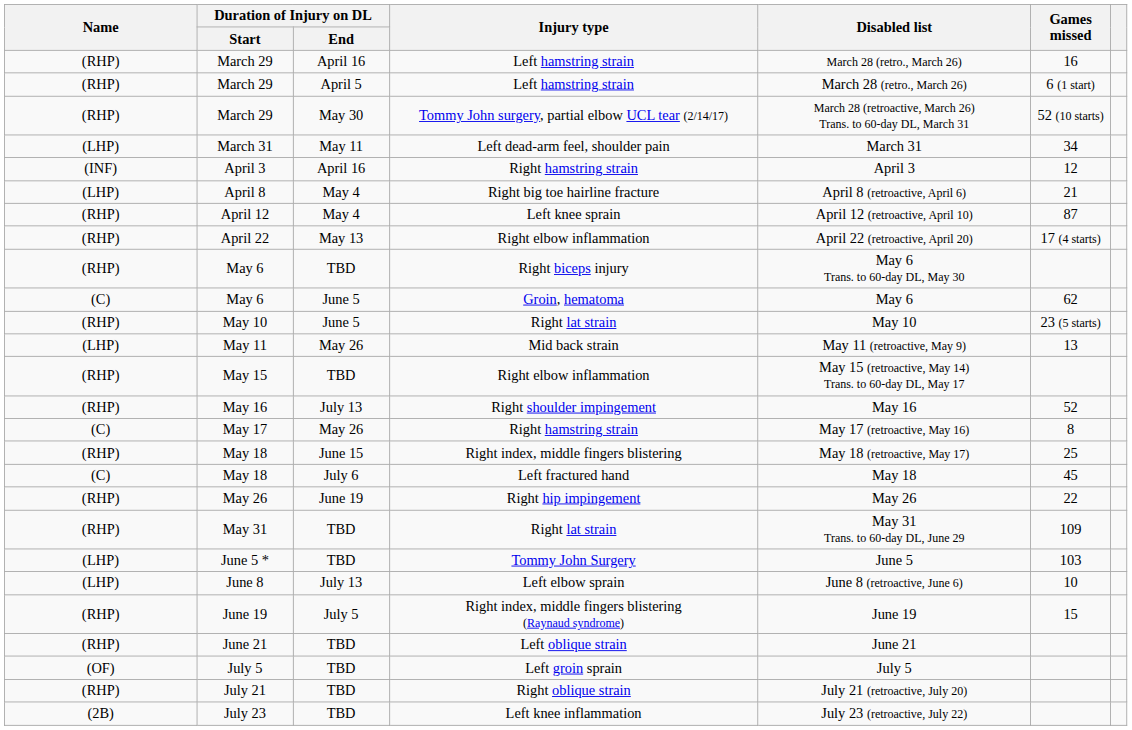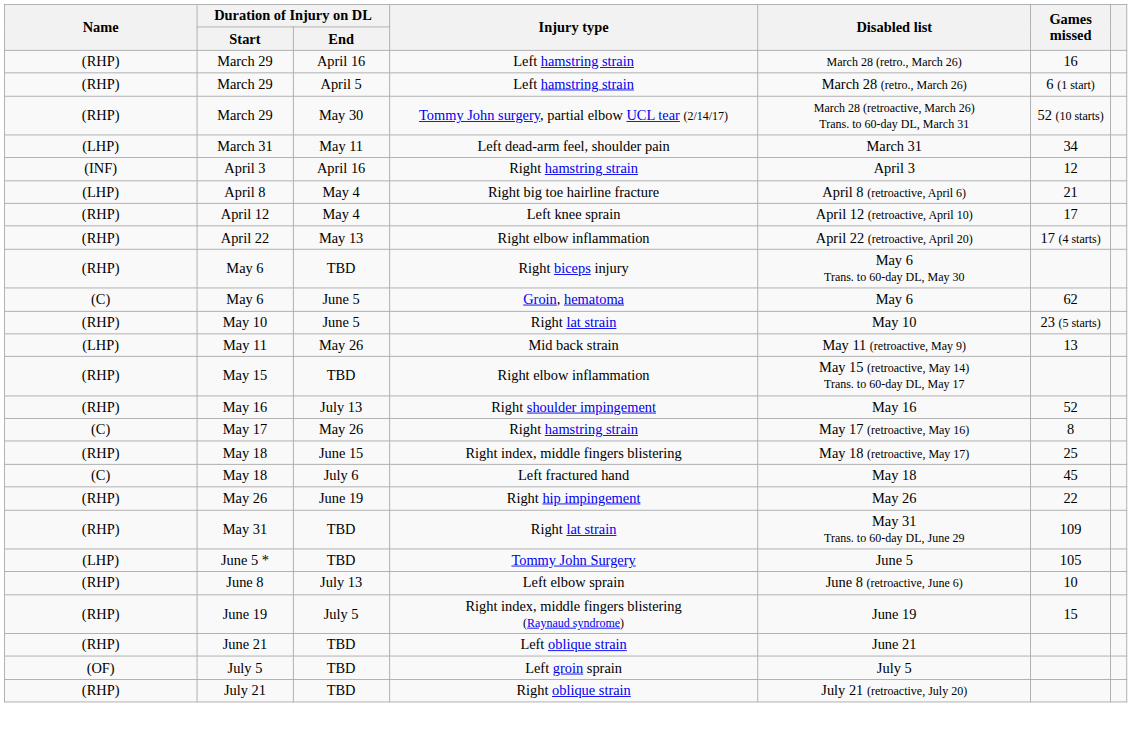 <table class="wikitable sortable collapsible" style="text-align:center;">
 <tr>
 <th rowspan="2" style="#ba0c2f" width="12%">Name</th>
 <th colspan="2" style="#ba0c2f" width="12%">Duration of Injury on DL</th>
 <th rowspan="2" style="#ba0c2f" width="23%">Injury type</th>
 <th rowspan="2" style="#ba0c2f" width="17%">Disabled list</th>
 <th rowspan="2" style="#ba0c2f" width="05%">Games missed</th>
 <th rowspan="2" style="#ba0c2f" width="01%"></th>
 </tr>
 <tr>
 <th style="#ba0c2f" width="6%">Start</th>
 <th style="#ba0c2f" width="6%">End</th>
 </tr>
 <tr>
 <td> (RHP)</td>
 <td>March 29</td>
 <td>April 16</td>
 <td>Left <a href='#'>hamstring strain</a></td>
 <td><small>March 28 (retro., March 26)</small></td>
 <td>16 </td>
 <td></td>
 </tr>
 <tr>
 <td> (RHP)</td>
 <td>March 29</td>
 <td>April 5</td>
 <td>Left <a href='#'>hamstring strain</a></td>
 <td>March 28 <small>(retro., March 26)</small></td>
 <td>6 <small>(1 start)</small> </td>
 <td></td>
 </tr>
 <tr>
 <td> (RHP)</td>
 <td>March 29</td>
 <td>May 30</td>
 <td><a href='#'>Tommy John surgery</a>, partial elbow <a href='#'>UCL tear</a> <small>(2/14/17) </small></td>
 <td><small>March 28 (retroactive, March 26)</small><br> <small>Trans. to 60-day DL, March 31</small></td>
 <td>52 <small>(10 starts)</small> </td>
 <td></td>
 </tr>
 <tr>
 <td> (LHP)</td>
 <td>March 31</td>
 <td>May 11</td>
 <td>Left dead-arm feel, shoulder pain</td>
 <td>March 31</td>
 <td>34 </td>
 <td></td>
 </tr>
 <tr>
 <td> (INF)</td>
 <td>April 3</td>
 <td>April 16</td>
 <td>Right <a href='#'>hamstring strain</a></td>
 <td>April 3</td>
 <td>12 </td>
 <td></td>
 </tr>
 <tr>
 <td> (LHP)</td>
 <td>April 8</td>
 <td>May 4</td>
 <td>Right big toe hairline fracture</td>
 <td>April 8 <small>(retroactive, April 6)</small></td>
 <td>21 </td>
 <td></td>
 </tr>
 <tr>
 <td> (RHP)</td>
 <td>April 12</td>
 <td>May 4</td>
 <td>Left knee sprain</td>
 <td>April 12 <small>(retroactive, April 10)</small></td>
-<td>87 </td>
+<td>17 </td>
 <td></td>
 </tr>
 <tr>
 <td> (RHP)</td>
 <td>April 22</td>
 <td>May 13</td>
 <td>Right elbow inflammation</td>
 <td>April 22 <small>(retroactive, April 20)</small></td>
 <td>17 <small>(4 starts)</small> </td>
 <td></td>
 </tr>
 <tr>
 <td> (RHP)</td>
 <td>May 6</td>
 <td>TBD</td>
 <td>Right <a href='#'>biceps</a> injury</td>
 <td>May 6  <br> <small>Trans. to 60-day DL, May 30</small></td>
 <td></td>
 <td></td>
 </tr>
 <tr>
 <td> (C)</td>
 <td>May 6</td>
 <td>June 5</td>
 <td><a href='#'>Groin</a>, <a href='#'>hematoma</a></td>
 <td>May 6 </td>
 <td>62 </td>
 <td></td>
 </tr>
 <tr>
 <td> (RHP)</td>
 <td>May 10</td>
 <td>June 5</td>
 <td>Right <a href='#'>lat strain</a></td>
 <td>May 10 </td>
 <td>23  <small>(5 starts)</small></td>
 <td></td>
 </tr>
 <tr>
 <td> (LHP)</td>
 <td>May 11</td>
 <td>May 26</td>
 <td>Mid back strain</td>
 <td>May 11 <small>(retroactive, May 9)</small></td>
 <td>13 </td>
 <td></td>
 </tr>
 <tr>
 <td> (RHP)</td>
 <td>May 15</td>
 <td>TBD</td>
 <td>Right elbow inflammation</td>
 <td>May 15 <small>(retroactive, May 14)</small><br> <small>Trans. to 60-day DL, May 17</small></td>
 <td></td>
 <td></td>
 </tr>
 <tr>
 <td> (RHP)</td>
 <td>May 16</td>
 <td>July 13</td>
 <td>Right <a href='#'>shoulder impingement</a></td>
 <td>May 16 </td>
 <td>52 </td>
 <td></td>
 </tr>
 <tr>
 <td> (C)</td>
 <td>May 17</td>
 <td>May 26</td>
 <td>Right <a href='#'>hamstring strain</a></td>
 <td>May 17 <small>(retroactive, May 16)</small> </td>
 <td>8 </td>
 <td></td>
 </tr>
 <tr>
 <td> (RHP)</td>
 <td>May 18</td>
 <td>June 15</td>
 <td>Right index, middle fingers blistering</td>
 <td>May 18 <small>(retroactive, May 17)</small></td>
 <td>25 </td>
 <td></td>
 </tr>
 <tr>
 <td> (C)</td>
 <td>May 18</td>
 <td>July 6</td>
 <td>Left fractured hand</td>
 <td>May 18 </td>
 <td>45 </td>
 <td></td>
 </tr>
 <tr>
 <td> (RHP)</td>
 <td>May 26</td>
 <td>June 19</td>
 <td>Right <a href='#'>hip impingement</a></td>
 <td>May 26 </td>
 <td>22 </td>
 <td></td>
 </tr>
 <tr>
 <td> (RHP)</td>
 <td>May 31</td>
 <td>TBD </td>
 <td>Right <a href='#'>lat strain</a></td>
 <td>May 31  <br> <small>Trans. to 60-day DL, June 29</small></td>
 <td>109 </td>
 <td></td>
 </tr>
 <tr>
 <td> (LHP)</td>
 <td>June 5 *</td>
 <td>TBD</td>
 <td><a href='#'>Tommy John Surgery</a></td>
 <td>June 5 </td>
-<td>103 </td>
+<td>105 </td>
 <td></td>
 </tr>
 <tr>
-<td> (LHP)</td>
+<td> (RHP)</td>
 <td>June 8</td>
 <td>July 13</td>
 <td>Left elbow sprain</td>
 <td>June 8 <small>(retroactive, June 6)</small></td>
 <td>10 </td>
 <td></td>
 </tr>
 <tr>
 <td> (RHP)</td>
 <td>June 19</td>
 <td>July 5</td>
 <td>Right index, middle fingers blistering <br> <small>(<a href='#'>Raynaud syndrome</a>)</small></td>
 <td>June 19 </td>
 <td>15 </td>
 <td></td>
 </tr>
 <tr>
 <td> (RHP)</td>
 <td>June 21</td>
 <td>TBD</td>
 <td>Left <a href='#'>oblique strain</a></td>
 <td>June 21 </td>
 <td></td>
 <td></td>
 </tr>
 <tr>
 <td> (OF)</td>
 <td>July 5</td>
 <td>TBD</td>
 <td>Left <a href='#'>groin</a> sprain</td>
 <td>July 5 </td>
 <td></td>
 <td></td>
 </tr>
 <tr>
 <td> (RHP)</td>
 <td>July 21</td>
 <td>TBD</td>
 <td>Right <a href='#'>oblique strain</a></td>
 <td>July 21 <small>(retroactive, July 20)</small> </td>
 <td></td>
 <td></td>
 </tr>
-<tr>
-<td> (2B)</td>
-<td>July 23</td>
-<td>TBD</td>
-<td>Left knee inflammation</td>
-<td>July 23 <small>(retroactive, July 22)</small> </td>
-<td></td>
-<td></td>
-</tr>
 </table>
